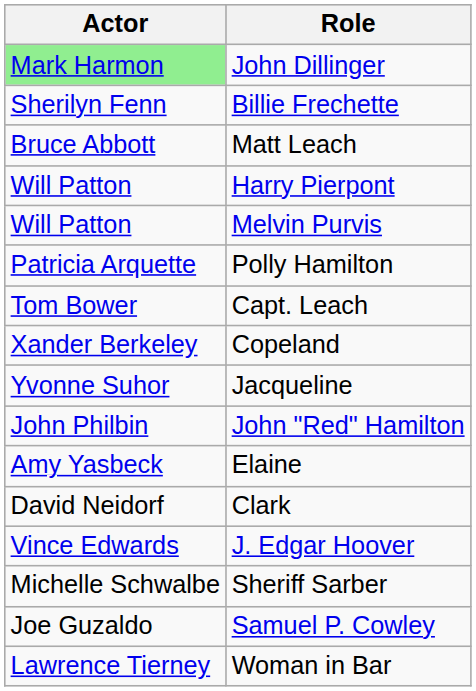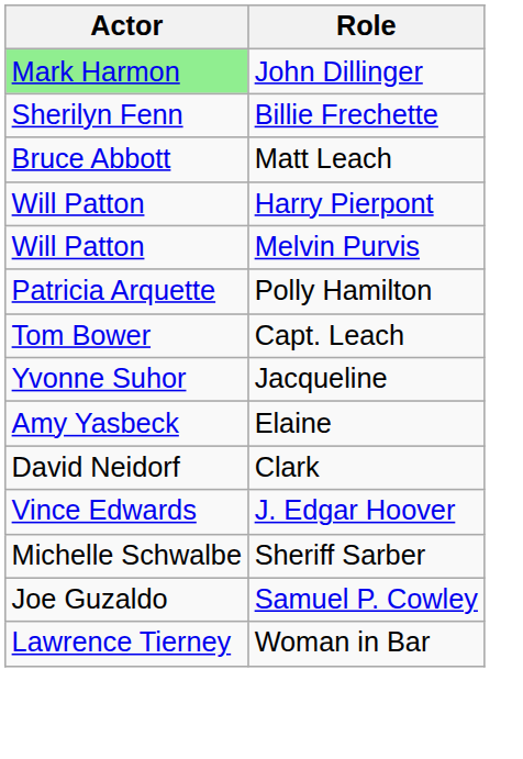 <table class="wikitable">
 <tr>
 <th>Actor</th>
 <th>Role</th>
 </tr>
 <tr>
 <td style="background: lightgreen;"><a href='#'>Mark Harmon</a></td>
 <td><a href='#'>John Dillinger</a></td>
 </tr>
 <tr>
 <td><a href='#'>Sherilyn Fenn</a></td>
 <td><a href='#'>Billie Frechette</a></td>
 </tr>
 <tr>
 <td><a href='#'>Bruce Abbott</a></td>
 <td>Matt Leach</td>
 </tr>
 <tr>
 <td><a href='#'>Will Patton</a></td>
 <td><a href='#'>Harry Pierpont</a></td>
 </tr>
 <tr>
 <td><a href='#'>Will Patton</a></td>
 <td><a href='#'>Melvin Purvis</a></td>
 </tr>
 <tr>
 <td><a href='#'>Patricia Arquette</a></td>
 <td>Polly Hamilton</td>
 </tr>
 <tr>
 <td><a href='#'>Tom Bower</a></td>
 <td>Capt. Leach</td>
 </tr>
 <tr>
-<td><a href='#'>Xander Berkeley</a></td>
-<td>Copeland</td>
-</tr>
-<tr>
 <td><a href='#'>Yvonne Suhor</a></td>
 <td>Jacqueline</td>
-</tr>
-<tr>
-<td><a href='#'>John Philbin</a></td>
-<td><a href='#'>John "Red" Hamilton</a></td>
 </tr>
 <tr>
 <td><a href='#'>Amy Yasbeck</a></td>
 <td>Elaine</td>
 </tr>
 <tr>
 <td>David Neidorf</td>
 <td>Clark</td>
 </tr>
 <tr>
 <td><a href='#'>Vince Edwards</a></td>
 <td><a href='#'>J. Edgar Hoover</a></td>
 </tr>
 <tr>
 <td>Michelle Schwalbe</td>
 <td>Sheriff Sarber</td>
 </tr>
 <tr>
 <td>Joe Guzaldo</td>
 <td><a href='#'>Samuel P. Cowley</a></td>
 </tr>
 <tr>
 <td><a href='#'>Lawrence Tierney</a></td>
 <td>Woman in Bar</td>
 </tr>
 </table>
